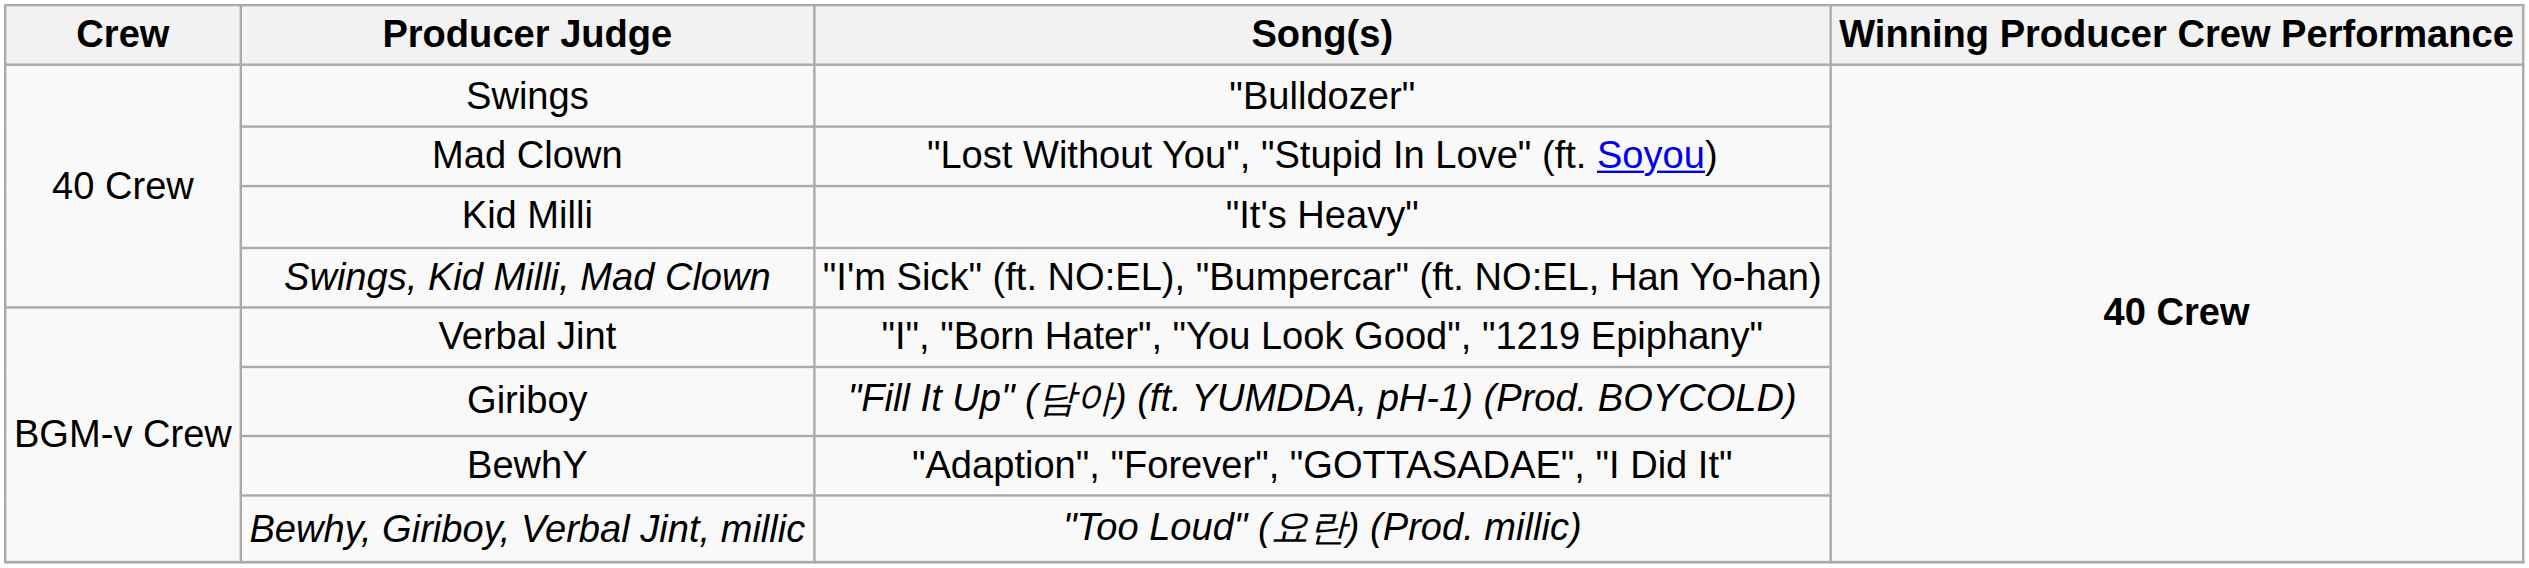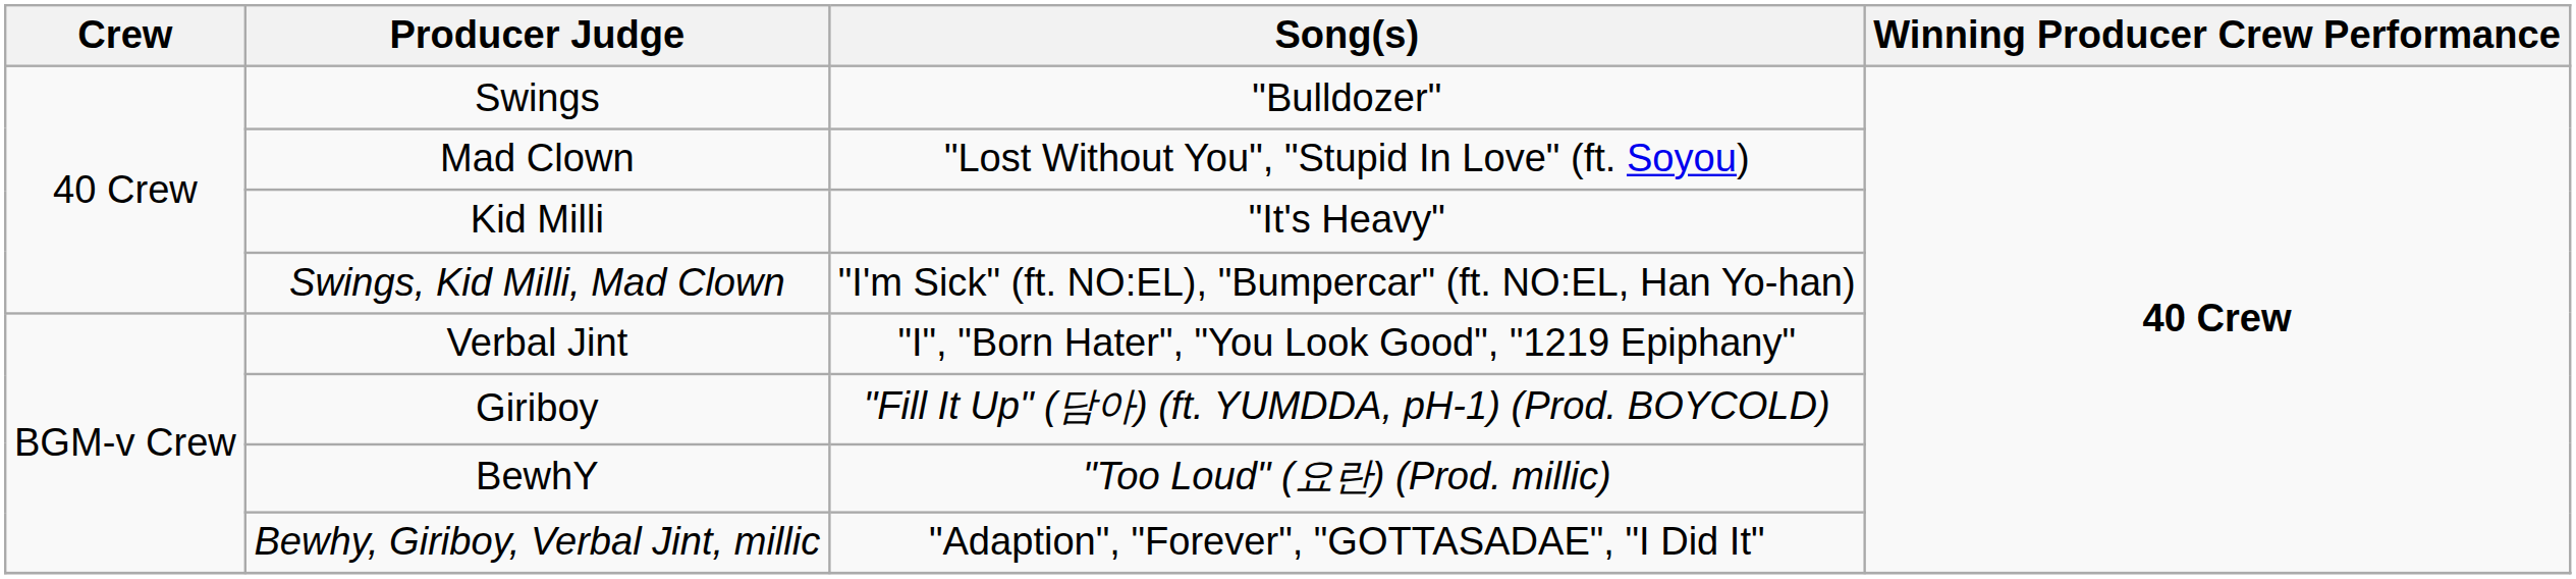 <table class="wikitable" style="text-align:center">
 <tr>
 <th>Crew</th>
 <th>Producer Judge</th>
 <th>Song(s)</th>
 <th>Winning Producer Crew Performance</th>
 </tr>
 <tr>
 <td rowspan="4">40 Crew</td>
 <td>Swings</td>
 <td>"Bulldozer"</td>
 <td rowspan="8"><strong>40 Crew</strong></td>
 </tr>
 <tr>
 <td>Mad Clown</td>
 <td>"Lost Without You", "Stupid In Love" (ft. <a href='#'>Soyou</a>)</td>
 </tr>
 <tr>
 <td>Kid Milli</td>
 <td>"It's Heavy"</td>
 </tr>
 <tr>
 <td><em>Swings, Kid Milli, Mad Clown</em></td>
 <td>"I'm Sick" (ft. NO:EL), "Bumpercar" (ft. NO:EL, Han Yo-han)</td>
 </tr>
 <tr>
 <td rowspan="4">BGM-v Crew</td>
 <td>Verbal Jint</td>
 <td>"I", "Born Hater", "You Look Good", "1219 Epiphany"</td>
 </tr>
 <tr>
 <td>Giriboy</td>
 <td><em>"Fill It Up" (담아) (ft. YUMDDA, pH-1) (Prod. BOYCOLD)</em></td>
 </tr>
 <tr>
 <td>BewhY</td>
-<td>"Adaption", "Forever", "GOTTASADAE", "I Did It"</td>
+<td><em>"Too Loud" (요란) (Prod. millic)</em></td>
 </tr>
 <tr>
 <td><em>Bewhy, Giriboy, Verbal Jint, millic</em></td>
-<td><em>"Too Loud" (요란) (Prod. millic)</em></td>
+<td>"Adaption", "Forever", "GOTTASADAE", "I Did It"</td>
 </tr>
 <tr>
 </tr>
 </table>
